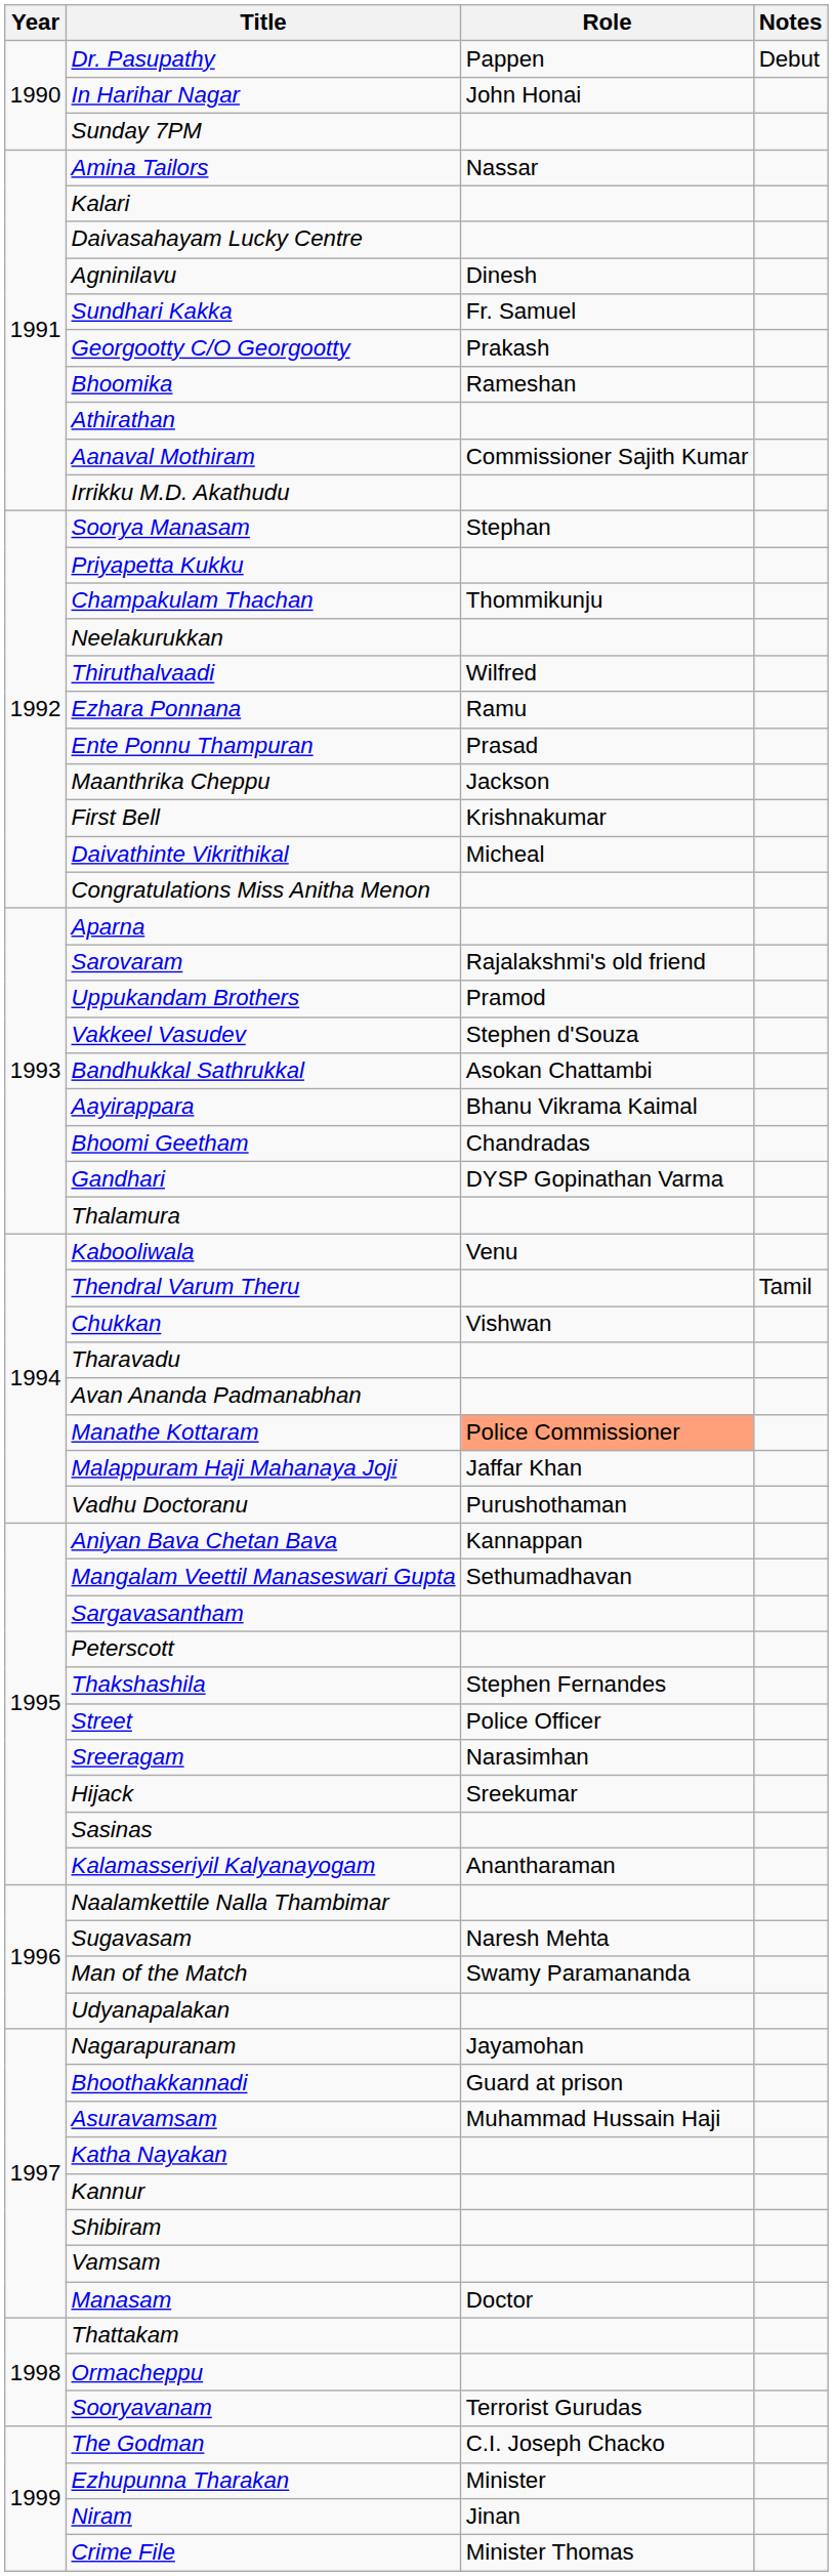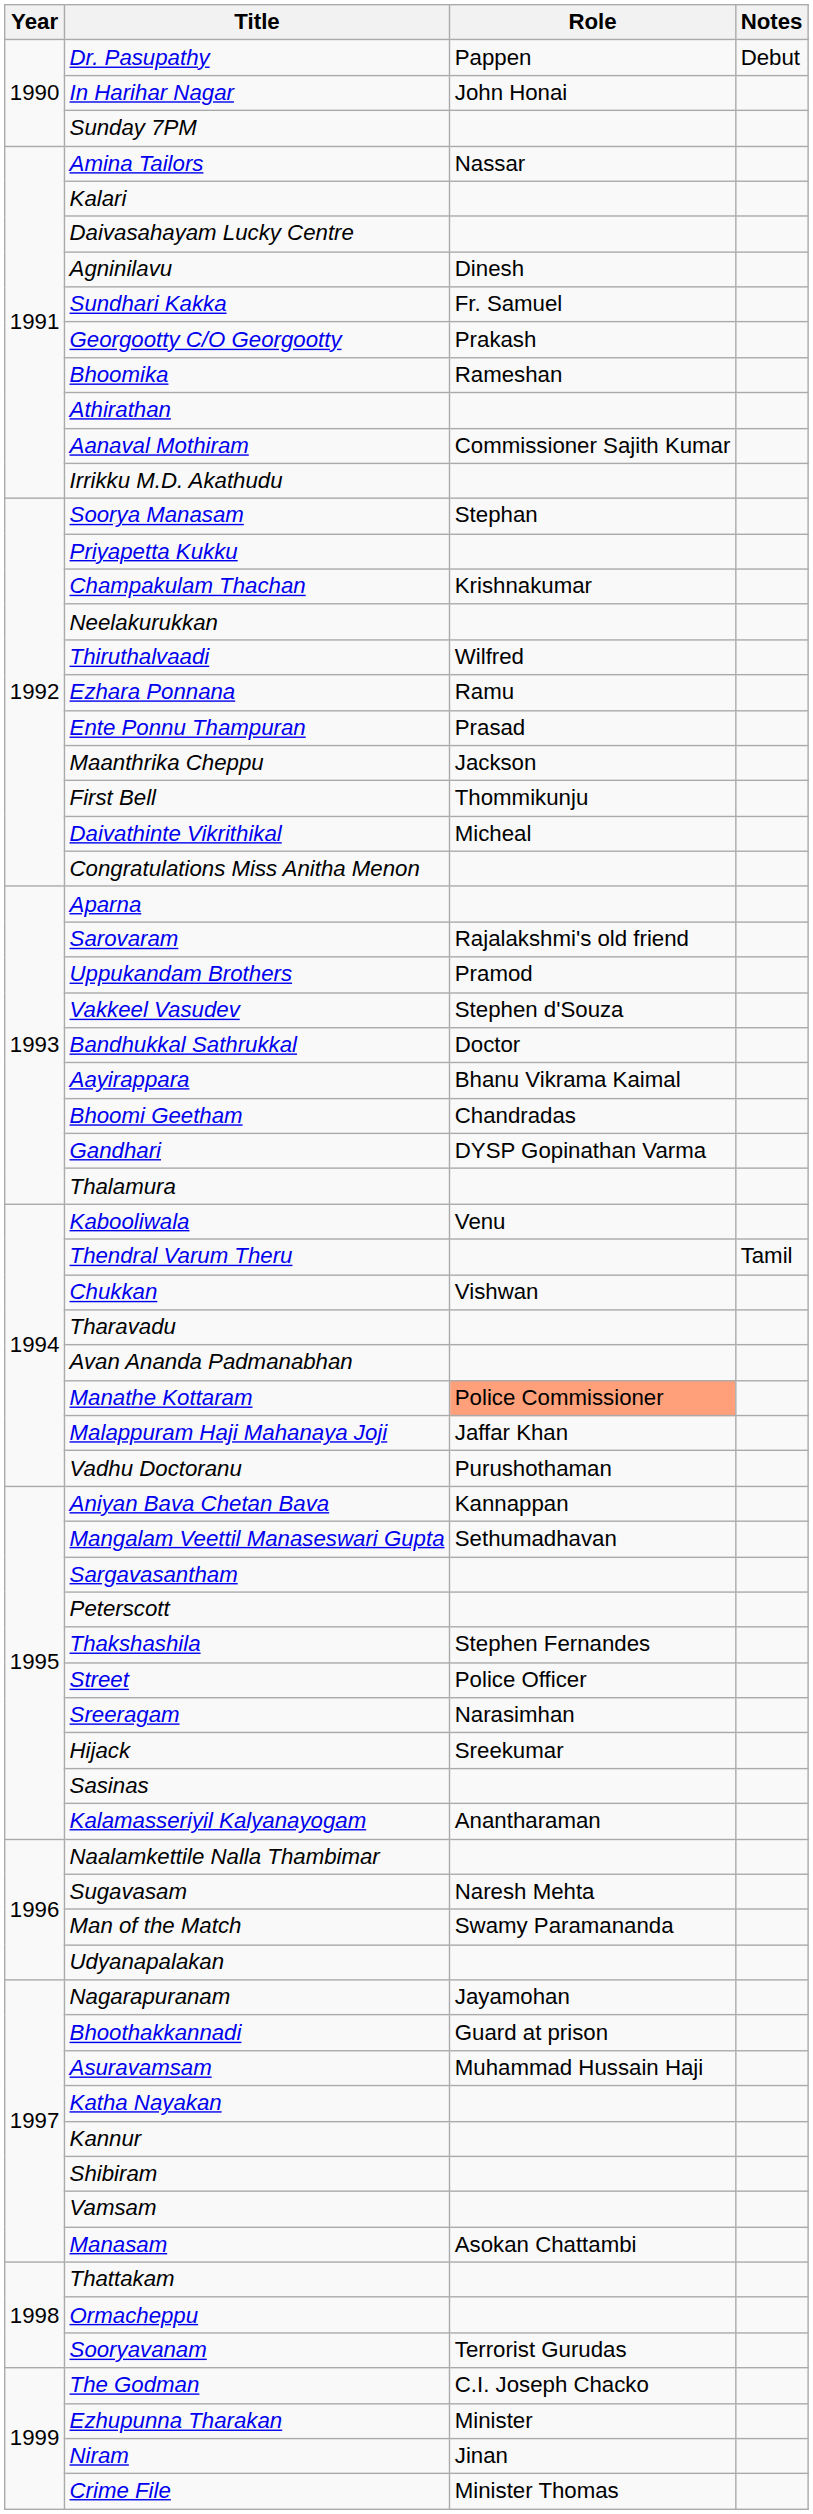 <table class="wikitable sortable">
 <tr>
 <th>Year</th>
 <th>Title</th>
 <th>Role</th>
 <th class="unsortable">Notes</th>
 </tr>
 <tr>
 <td rowspan=3>1990</td>
 <td><em><a href='#'>Dr. Pasupathy</a></em></td>
 <td>Pappen</td>
 <td>Debut</td>
 </tr>
 <tr>
 <td><em><a href='#'>In Harihar Nagar</a></em></td>
 <td>John Honai</td>
 <td></td>
 </tr>
 <tr>
 <td><em>Sunday 7PM</em></td>
 <td></td>
 <td></td>
 </tr>
 <tr>
 <td rowspan=10>1991</td>
 <td><em><a href='#'>Amina Tailors</a></em></td>
 <td>Nassar</td>
 <td></td>
 </tr>
 <tr>
 <td><em>Kalari</em></td>
 <td></td>
 <td></td>
 </tr>
 <tr>
 <td><em>Daivasahayam Lucky Centre</em></td>
 <td></td>
 <td></td>
 </tr>
 <tr>
 <td><em>Agninilavu</em></td>
 <td>Dinesh</td>
 <td></td>
 </tr>
 <tr>
 <td><em><a href='#'>Sundhari Kakka</a></em></td>
 <td>Fr. Samuel</td>
 <td></td>
 </tr>
 <tr>
 <td><em><a href='#'>Georgootty C/O Georgootty</a></em></td>
 <td>Prakash</td>
 <td></td>
 </tr>
 <tr>
 <td><em><a href='#'>Bhoomika</a></em></td>
 <td>Rameshan</td>
 <td></td>
 </tr>
 <tr>
 <td><em><a href='#'>Athirathan</a></em></td>
 <td></td>
 <td></td>
 </tr>
 <tr>
 <td><em><a href='#'>Aanaval Mothiram</a></em></td>
 <td>Commissioner Sajith Kumar</td>
 <td></td>
 </tr>
 <tr>
 <td><em>Irrikku M.D. Akathudu</em></td>
 <td></td>
 <td></td>
 </tr>
 <tr>
 <td rowspan=11>1992</td>
 <td><em><a href='#'>Soorya Manasam</a></em></td>
 <td>Stephan</td>
 <td></td>
 </tr>
 <tr>
 <td><em><a href='#'>Priyapetta Kukku</a></em></td>
 <td></td>
 <td></td>
 </tr>
 <tr>
 <td><em><a href='#'>Champakulam Thachan</a></em></td>
-<td>Thommikunju</td>
+<td>Krishnakumar</td>
 <td></td>
 </tr>
 <tr>
 <td><em>Neelakurukkan</em></td>
 <td></td>
 <td></td>
 </tr>
 <tr>
 <td><em><a href='#'>Thiruthalvaadi</a></em></td>
 <td>Wilfred</td>
 <td></td>
 </tr>
 <tr>
 <td><em><a href='#'>Ezhara Ponnana</a></em></td>
 <td>Ramu</td>
 <td></td>
 </tr>
 <tr>
 <td><em><a href='#'>Ente Ponnu Thampuran</a></em></td>
 <td>Prasad</td>
 <td></td>
 </tr>
 <tr>
 <td><em>Maanthrika Cheppu</em></td>
 <td>Jackson</td>
 <td></td>
 </tr>
 <tr>
 <td><em>First Bell</em></td>
-<td>Krishnakumar</td>
+<td>Thommikunju</td>
 <td></td>
 </tr>
 <tr>
 <td><em><a href='#'>Daivathinte Vikrithikal</a></em></td>
 <td>Micheal</td>
 <td></td>
 </tr>
 <tr>
 <td><em>Congratulations Miss Anitha Menon</em></td>
 <td></td>
 <td></td>
 </tr>
 <tr>
 <td rowspan=9>1993</td>
 <td><em><a href='#'>Aparna</a></em></td>
 <td></td>
 <td></td>
 </tr>
 <tr>
 <td><em><a href='#'>Sarovaram</a></em></td>
 <td>Rajalakshmi's old friend</td>
 <td></td>
 </tr>
 <tr>
 <td><em><a href='#'>Uppukandam Brothers</a></em></td>
 <td>Pramod</td>
 <td></td>
 </tr>
 <tr>
 <td><em><a href='#'>Vakkeel Vasudev</a></em></td>
 <td>Stephen d'Souza</td>
 <td></td>
 </tr>
 <tr>
 <td><em><a href='#'>Bandhukkal Sathrukkal</a></em></td>
-<td>Asokan Chattambi</td>
+<td>Doctor</td>
 <td></td>
 </tr>
 <tr>
 <td><em><a href='#'>Aayirappara</a></em></td>
 <td>Bhanu Vikrama Kaimal</td>
 <td></td>
 </tr>
 <tr>
 <td><em><a href='#'>Bhoomi Geetham</a></em></td>
 <td>Chandradas</td>
 <td></td>
 </tr>
 <tr>
 <td><em><a href='#'>Gandhari</a></em></td>
 <td>DYSP Gopinathan Varma</td>
 <td></td>
 </tr>
 <tr>
 <td><em>Thalamura</em></td>
 <td></td>
 <td></td>
 </tr>
 <tr>
 <td rowspan=8>1994</td>
 <td><em><a href='#'>Kabooliwala</a></em></td>
 <td>Venu</td>
 <td></td>
 </tr>
 <tr>
 <td><em><a href='#'>Thendral Varum Theru</a></em></td>
 <td></td>
 <td>Tamil</td>
 </tr>
 <tr>
 <td><em><a href='#'>Chukkan</a></em></td>
 <td>Vishwan</td>
 <td></td>
 </tr>
 <tr>
 <td><em>Tharavadu</em></td>
 <td></td>
 <td></td>
 </tr>
 <tr>
 <td><em>Avan Ananda Padmanabhan</em></td>
 <td></td>
 <td></td>
 </tr>
 <tr>
 <td><em><a href='#'>Manathe Kottaram</a></em></td>
 <td style="background: lightsalmon;">Police Commissioner</td>
 <td></td>
 </tr>
 <tr>
 <td><em><a href='#'>Malappuram Haji Mahanaya Joji</a></em></td>
 <td>Jaffar Khan</td>
 <td></td>
 </tr>
 <tr>
 <td><em>Vadhu Doctoranu</em></td>
 <td>Purushothaman</td>
 <td></td>
 </tr>
 <tr>
 <td rowspan=10>1995</td>
 <td><em><a href='#'>Aniyan Bava Chetan Bava</a></em></td>
 <td>Kannappan</td>
 <td></td>
 </tr>
 <tr>
 <td><em><a href='#'>Mangalam Veettil Manaseswari Gupta</a></em></td>
 <td>Sethumadhavan</td>
 <td></td>
 </tr>
 <tr>
 <td><em><a href='#'>Sargavasantham</a></em></td>
 <td></td>
 <td></td>
 </tr>
 <tr>
 <td><em>Peterscott</em></td>
 <td></td>
 <td></td>
 </tr>
 <tr>
 <td><em><a href='#'>Thakshashila</a></em></td>
 <td>Stephen Fernandes</td>
 <td></td>
 </tr>
 <tr>
 <td><em><a href='#'>Street</a></em></td>
 <td>Police Officer</td>
 <td></td>
 </tr>
 <tr>
 <td><em><a href='#'>Sreeragam</a></em></td>
 <td>Narasimhan</td>
 <td></td>
 </tr>
 <tr>
 <td><em>Hijack</em></td>
 <td>Sreekumar</td>
 <td></td>
 </tr>
 <tr>
 <td><em>Sasinas</em></td>
 <td></td>
 <td></td>
 </tr>
 <tr>
 <td><em><a href='#'>Kalamasseriyil Kalyanayogam</a></em></td>
 <td>Anantharaman</td>
 <td></td>
 </tr>
 <tr>
 <td rowspan=4>1996</td>
 <td><em>Naalamkettile Nalla Thambimar</em></td>
 <td></td>
 <td></td>
 </tr>
 <tr>
 <td><em>Sugavasam</em></td>
 <td>Naresh Mehta</td>
 <td></td>
 </tr>
 <tr>
 <td><em>Man of the Match</em></td>
 <td>Swamy Paramananda</td>
 <td></td>
 </tr>
 <tr>
 <td><em>Udyanapalakan</em></td>
 <td></td>
 <td></td>
 </tr>
 <tr>
 <td rowspan=8>1997</td>
 <td><em>Nagarapuranam</em></td>
 <td>Jayamohan</td>
 <td></td>
 </tr>
 <tr>
 <td><em><a href='#'>Bhoothakkannadi</a></em></td>
 <td>Guard at prison</td>
 <td></td>
 </tr>
 <tr>
 <td><em><a href='#'>Asuravamsam</a></em></td>
 <td>Muhammad Hussain Haji</td>
 <td></td>
 </tr>
 <tr>
 <td><em><a href='#'>Katha Nayakan</a></em></td>
 <td></td>
 <td></td>
 </tr>
 <tr>
 <td><em>Kannur</em></td>
 <td></td>
 <td></td>
 </tr>
 <tr>
 <td><em>Shibiram</em></td>
 <td></td>
 <td></td>
 </tr>
 <tr>
 <td><em>Vamsam</em></td>
 <td></td>
 <td></td>
 </tr>
 <tr>
 <td><em><a href='#'>Manasam</a></em></td>
-<td>Doctor</td>
+<td>Asokan Chattambi</td>
 <td></td>
 </tr>
 <tr>
 <td rowspan=3>1998</td>
 <td><em>Thattakam</em></td>
 <td></td>
 <td></td>
 </tr>
 <tr>
 <td><em><a href='#'>Ormacheppu</a></em></td>
 <td></td>
 <td></td>
 </tr>
 <tr>
 <td><em><a href='#'>Sooryavanam</a></em></td>
 <td>Terrorist Gurudas</td>
 <td></td>
 </tr>
 <tr>
 <td rowspan=4>1999</td>
 <td><em><a href='#'>The Godman</a></em></td>
 <td>C.I. Joseph Chacko</td>
 <td></td>
 </tr>
 <tr>
 <td><em><a href='#'>Ezhupunna Tharakan</a></em></td>
 <td>Minister</td>
 <td></td>
 </tr>
 <tr>
 <td><em><a href='#'>Niram</a></em></td>
 <td>Jinan</td>
 <td></td>
 </tr>
 <tr>
 <td><em><a href='#'>Crime File</a></em></td>
 <td>Minister Thomas</td>
 <td></td>
 </tr>
 <tr>
 </tr>
 </table>
